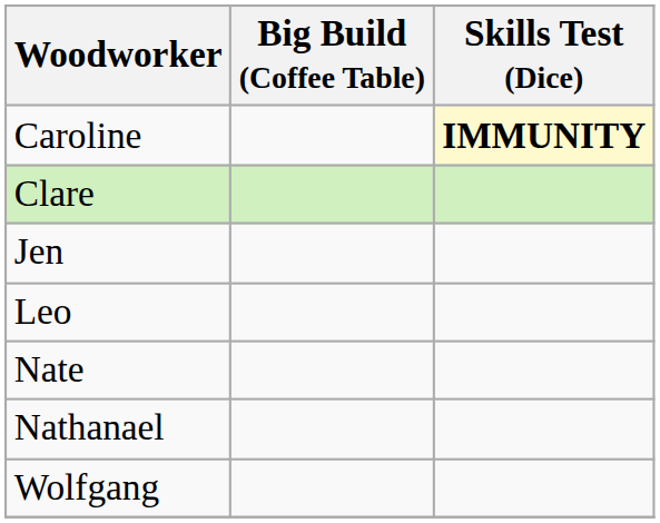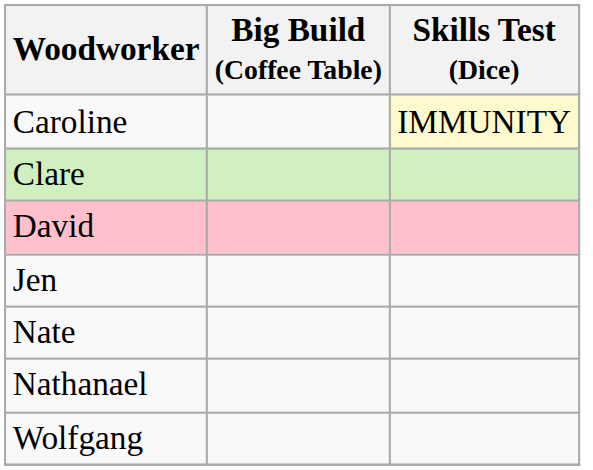 <table class="wikitable" style="text-align:center;">
 <tr>
 <th>Woodworker</th>
 <th>Big Build<br><small>(Coffee Table)</small></th>
 <th>Skills Test<br><small>(Dice)</small></th>
 </tr>
 <tr>
 <td align="left">Caroline</td>
 <td align="left"></td>
-<td colspan="1" style="background:lemonchiffon;"><strong>IMMUNITY</strong></td>
+<td colspan="1" style="background:lemonchiffon;">IMMUNITY</td>
 </tr>
 <tr style="background:#d0f0c0;">
 <td align="left">Clare</td>
 <td align="left"></td>
 <td></td>
 </tr>
-<tr>
-<td align="left">Jen</td>
+<tr style="background:Pink;">
+<td align="left">David</td>
 <td align="left"></td>
 <td></td>
 </tr>
 <tr>
-<td align="left">Leo</td>
+<td align="left">Jen</td>
 <td align="left"></td>
 <td></td>
 </tr>
 <tr>
 <td align="left">Nate</td>
 <td align="left"></td>
 <td></td>
 </tr>
 <tr>
 <td align="left">Nathanael</td>
 <td align="left"></td>
 <td></td>
 </tr>
 <tr>
 <td align="left">Wolfgang</td>
 <td align="left"></td>
 <td></td>
 </tr>
 <tr>
 </tr>
 </table>
